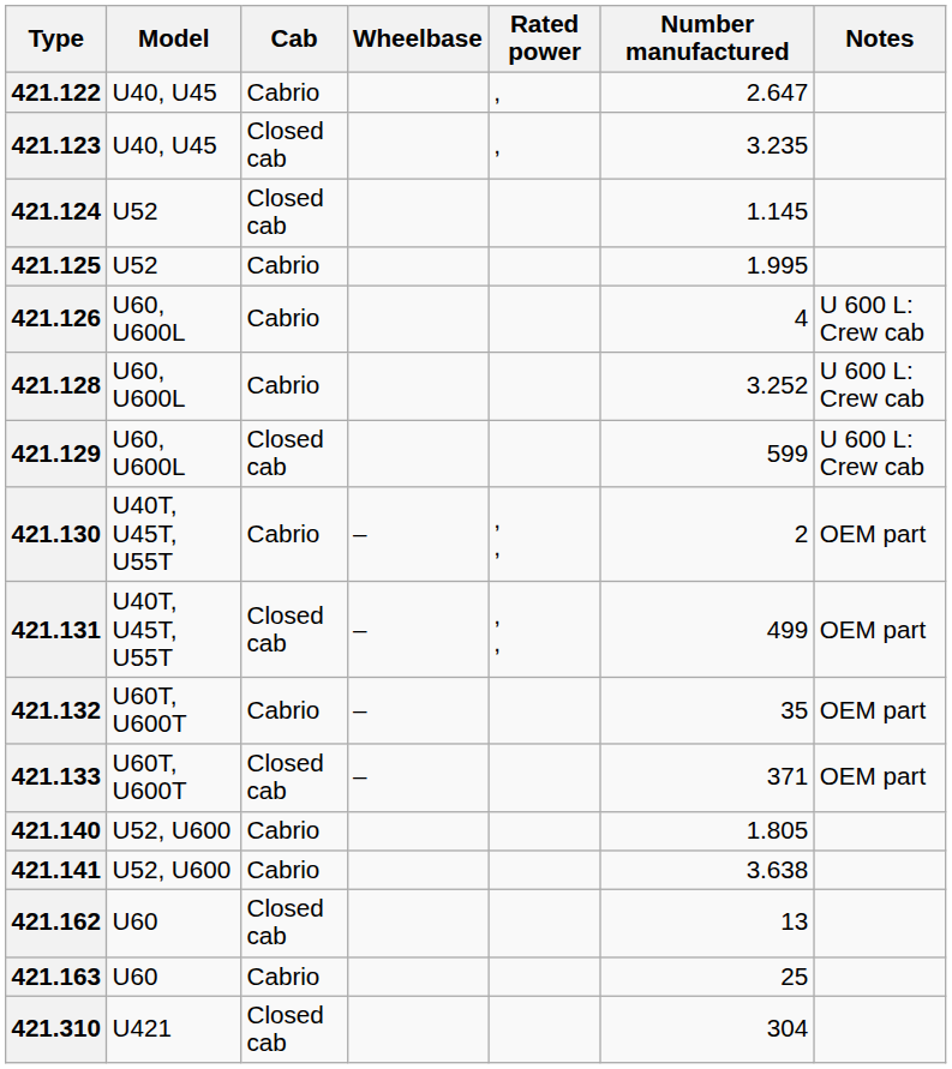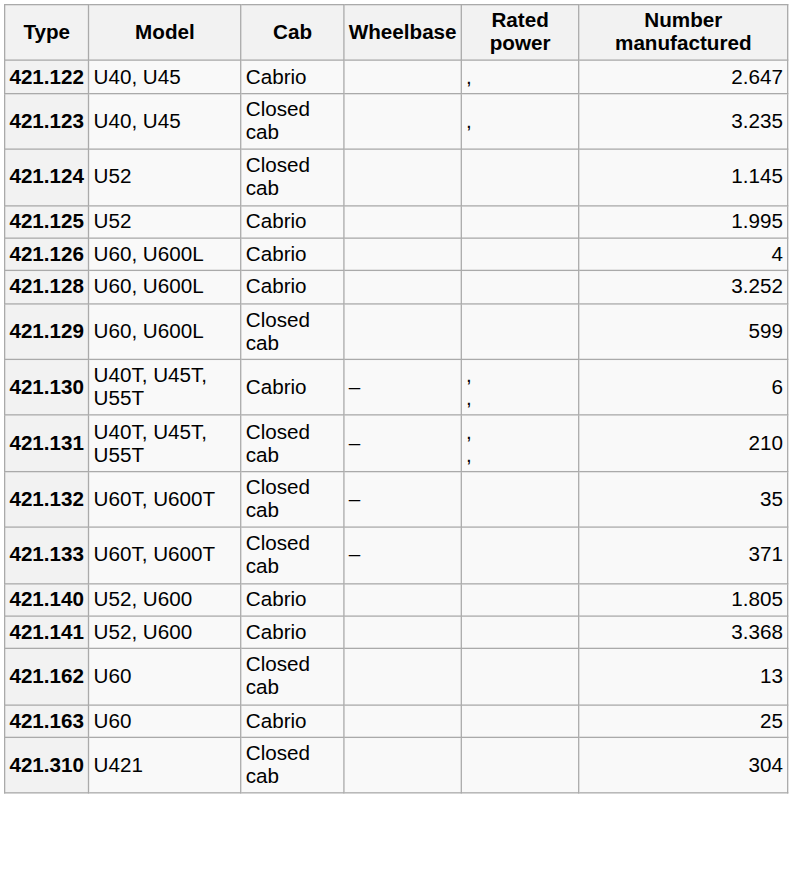 <table class="wikitable" style="text-align: left;">
 <tr>
 <th>Type</th>
 <th>Model</th>
 <th>Cab</th>
 <th>Wheelbase</th>
 <th>Rated power</th>
 <th>Number manufactured</th>
-<th>Notes</th>
 </tr>
 <tr>
 <th>421.122</th>
 <td>U40, U45</td>
 <td>Cabrio</td>
 <td></td>
 <td>,<br></td>
 <td style="text-align: right;">2.647</td>
-<td></td>
 </tr>
 <tr>
 <th>421.123</th>
 <td>U40, U45</td>
 <td>Closed cab</td>
 <td></td>
 <td>,<br></td>
 <td style="text-align: right;">3.235</td>
-<td></td>
 </tr>
 <tr>
 <th>421.124</th>
 <td>U52</td>
 <td>Closed cab</td>
 <td></td>
 <td></td>
 <td style="text-align: right;">1.145</td>
-<td></td>
 </tr>
 <tr>
 <th>421.125</th>
 <td>U52</td>
 <td>Cabrio</td>
 <td></td>
 <td></td>
 <td style="text-align: right;">1.995</td>
-<td></td>
 </tr>
 <tr>
 <th>421.126</th>
 <td>U60, U600L</td>
 <td>Cabrio</td>
 <td></td>
 <td></td>
 <td style="text-align: right;">4</td>
-<td>U 600 L: Crew cab</td>
 </tr>
 <tr>
 <th>421.128</th>
 <td>U60, U600L</td>
 <td>Cabrio</td>
 <td></td>
 <td></td>
 <td style="text-align: right;">3.252</td>
-<td>U 600 L: Crew cab</td>
 </tr>
 <tr>
 <th>421.129</th>
 <td>U60, U600L</td>
 <td>Closed cab</td>
 <td></td>
 <td></td>
 <td style="text-align: right;">599</td>
-<td>U 600 L: Crew cab</td>
 </tr>
 <tr>
 <th>421.130</th>
 <td>U40T, U45T, U55T</td>
 <td>Cabrio</td>
 <td>–</td>
 <td>,<br>,<br> </td>
-<td style="text-align: right;">2</td>
-<td>OEM part</td>
+<td style="text-align: right;">6</td>
 </tr>
 <tr>
 <th>421.131</th>
 <td>U40T, U45T, U55T</td>
 <td>Closed cab</td>
 <td>–</td>
 <td>,<br>,<br></td>
-<td style="text-align: right;">499</td>
-<td>OEM part</td>
+<td style="text-align: right;">210</td>
 </tr>
 <tr>
 <th>421.132</th>
 <td>U60T, U600T</td>
-<td>Cabrio</td>
+<td>Closed cab</td>
 <td>–</td>
 <td></td>
 <td style="text-align: right;">35</td>
-<td>OEM part</td>
 </tr>
 <tr>
 <th>421.133</th>
 <td>U60T, U600T</td>
 <td>Closed cab</td>
 <td>–</td>
 <td></td>
 <td style="text-align: right;">371</td>
-<td>OEM part</td>
 </tr>
 <tr>
 <th>421.140</th>
 <td>U52, U600</td>
 <td>Cabrio</td>
 <td></td>
 <td></td>
 <td style="text-align: right;">1.805</td>
-<td></td>
 </tr>
 <tr>
 <th>421.141</th>
 <td>U52, U600</td>
 <td>Cabrio</td>
 <td></td>
 <td></td>
-<td style="text-align: right;">3.638</td>
-<td></td>
+<td style="text-align: right;">3.368</td>
 </tr>
 <tr>
 <th>421.162</th>
 <td>U60</td>
 <td>Closed cab</td>
 <td></td>
 <td></td>
 <td style="text-align: right;">13</td>
-<td></td>
 </tr>
 <tr>
 <th>421.163</th>
 <td>U60</td>
 <td>Cabrio</td>
 <td></td>
 <td></td>
 <td style="text-align: right;">25</td>
-<td></td>
 </tr>
 <tr>
 <th>421.310</th>
 <td>U421</td>
 <td>Closed cab</td>
 <td></td>
 <td></td>
 <td style="text-align: right;">304</td>
-<td></td>
 </tr>
 </table>
